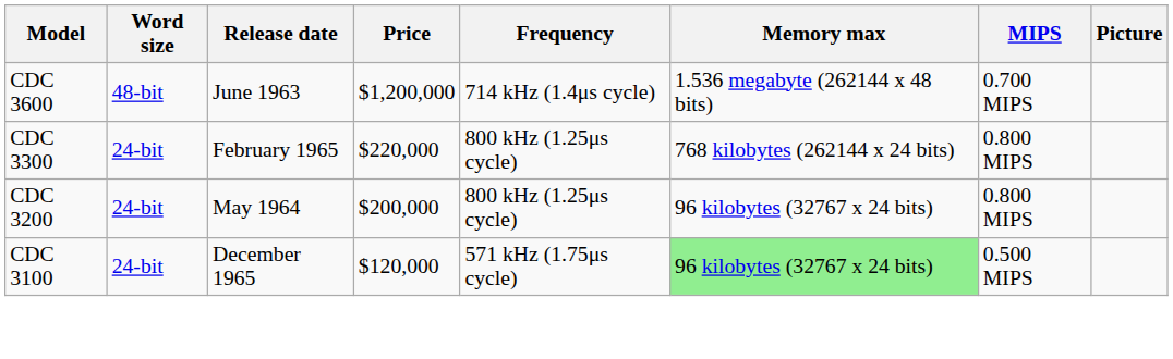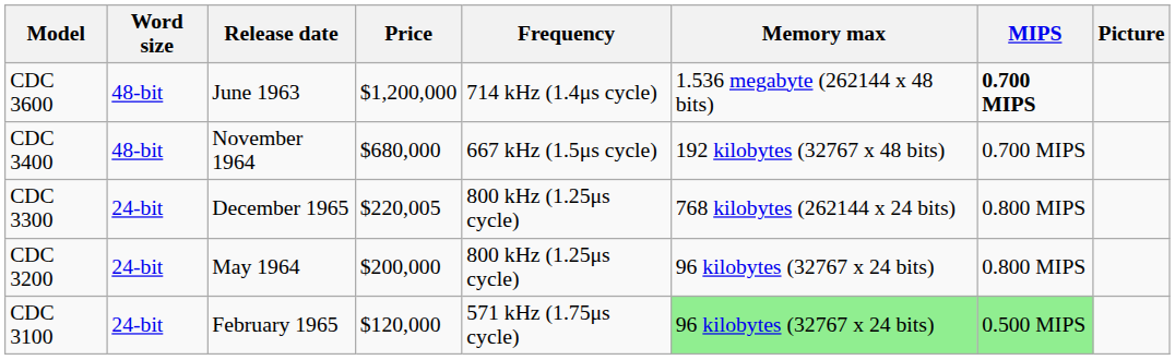 <table class="wikitable sortable">
 <tr>
 <th>Model</th>
 <th>Word size</th>
 <th>Release date</th>
 <th>Price</th>
 <th>Frequency</th>
 <th>Memory max</th>
 <th><a href='#'>MIPS</a></th>
 <th>Picture</th>
 </tr>
 <tr>
 <td>CDC 3600</td>
 <td><a href='#'>48-bit</a></td>
 <td>June 1963</td>
 <td>$1,200,000</td>
 <td>714 kHz (1.4μs cycle)</td>
 <td>1.536 <a href='#'>megabyte</a> (262144 x 48 bits)</td>
+<td><strong>0.700 MIPS</strong></td>
+<td></td>
+</tr>
+<tr>
+<td>CDC 3400</td>
+<td><a href='#'>48-bit</a></td>
+<td>November 1964</td>
+<td>$680,000</td>
+<td>667 kHz (1.5μs cycle)</td>
+<td>192 <a href='#'>kilobytes</a> (32767 x 48 bits)</td>
 <td>0.700 MIPS</td>
 <td></td>
 </tr>
 <tr>
 <td>CDC 3300</td>
 <td><a href='#'>24-bit</a></td>
-<td>February 1965</td>
-<td>$220,000</td>
+<td>December 1965</td>
+<td>$220,005</td>
 <td>800 kHz (1.25μs cycle)</td>
 <td>768 <a href='#'>kilobytes</a> (262144 x 24 bits)</td>
 <td>0.800 MIPS</td>
 <td></td>
 </tr>
 <tr>
 <td>CDC 3200</td>
 <td><a href='#'>24-bit</a></td>
 <td>May 1964</td>
 <td>$200,000</td>
 <td>800 kHz (1.25μs cycle)</td>
 <td>96 <a href='#'>kilobytes</a> (32767 x 24 bits)</td>
 <td>0.800 MIPS</td>
 <td></td>
 </tr>
 <tr>
 <td>CDC 3100</td>
 <td><a href='#'>24-bit</a></td>
-<td>December 1965</td>
+<td>February 1965</td>
 <td>$120,000</td>
 <td>571 kHz (1.75μs cycle)</td>
 <td style="background: lightgreen;">96 <a href='#'>kilobytes</a> (32767 x 24 bits)</td>
-<td>0.500 MIPS</td>
+<td style="background: lightgreen;">0.500 MIPS</td>
 <td></td>
 </tr>
 </table>
